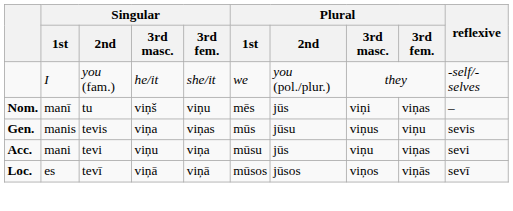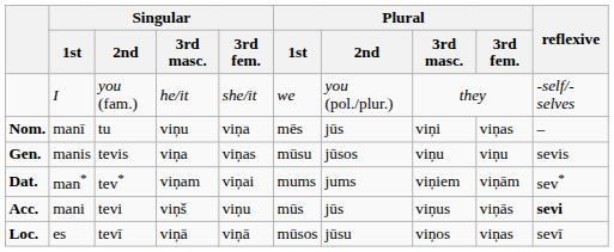 <table class="wikitable">
 <tr>
 <th rowspan="2"></th>
 <th colspan="4" align="center">Singular</th>
 <th colspan="4" align="center">Plural</th>
 <th rowspan="2">reflexive</th>
 </tr>
 <tr>
 <th>1st</th>
 <th>2nd</th>
 <th>3rd masc.</th>
 <th>3rd fem.</th>
 <th>1st</th>
 <th>2nd</th>
 <th>3rd masc.</th>
 <th>3rd fem.</th>
 </tr>
 <tr>
 <td></td>
 <td><em>I</em></td>
 <td><em>you</em> (fam.)</td>
 <td><em>he/it</em></td>
 <td><em>she/it</em></td>
 <td><em>we</em></td>
 <td><em>you</em> (pol./plur.)</td>
 <td colspan="2" align="center"><em>they</em></td>
 <td><em>-self/-selves</em></td>
 </tr>
 <tr>
 <td><strong>Nom.</strong></td>
 <td>manī</td>
 <td>tu</td>
-<td>viņš</td>
 <td>viņu</td>
+<td>viņa</td>
 <td>mēs</td>
 <td>jūs</td>
 <td>viņi</td>
 <td>viņas</td>
 <td>–</td>
 </tr>
 <tr>
 <td><strong>Gen.</strong></td>
 <td>manis</td>
 <td>tevis</td>
 <td>viņa</td>
 <td>viņas</td>
-<td>mūs</td>
-<td>jūsu</td>
-<td>viņus</td>
+<td>mūsu</td>
+<td>jūsos</td>
+<td>viņu</td>
 <td>viņu</td>
 <td>sevis</td>
+</tr>
+<tr>
+<td><strong>Dat.</strong></td>
+<td>man<sup>*</sup></td>
+<td>tev<sup>*</sup></td>
+<td>viņam</td>
+<td>viņai</td>
+<td>mums</td>
+<td>jums</td>
+<td>viņiem</td>
+<td>viņām</td>
+<td>sev<sup>*</sup></td>
 </tr>
 <tr>
 <td><strong>Acc.</strong></td>
 <td>mani</td>
 <td>tevi</td>
+<td>viņš</td>
 <td>viņu</td>
-<td>viņa</td>
-<td>mūsu</td>
+<td>mūs</td>
 <td>jūs</td>
-<td>viņu</td>
-<td>viņas</td>
-<td>sevi</td>
+<td>viņus</td>
+<td>viņās</td>
+<td><strong>sevi</strong></td>
 </tr>
 <tr>
 <td><strong>Loc.</strong></td>
 <td>es</td>
 <td>tevī</td>
 <td>viņā</td>
 <td>viņā</td>
 <td>mūsos</td>
-<td>jūsos</td>
+<td>jūsu</td>
 <td>viņos</td>
-<td>viņās</td>
+<td>viņas</td>
 <td>sevī</td>
 </tr>
 </table>
